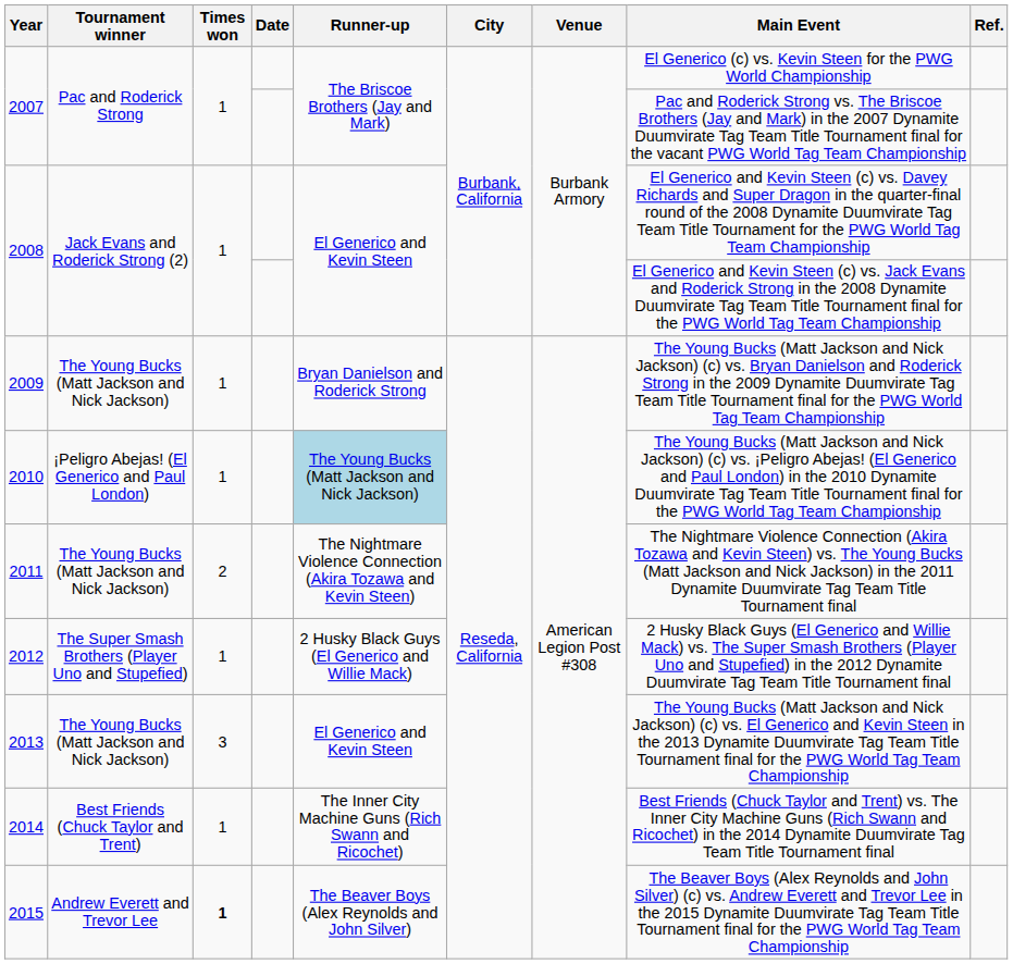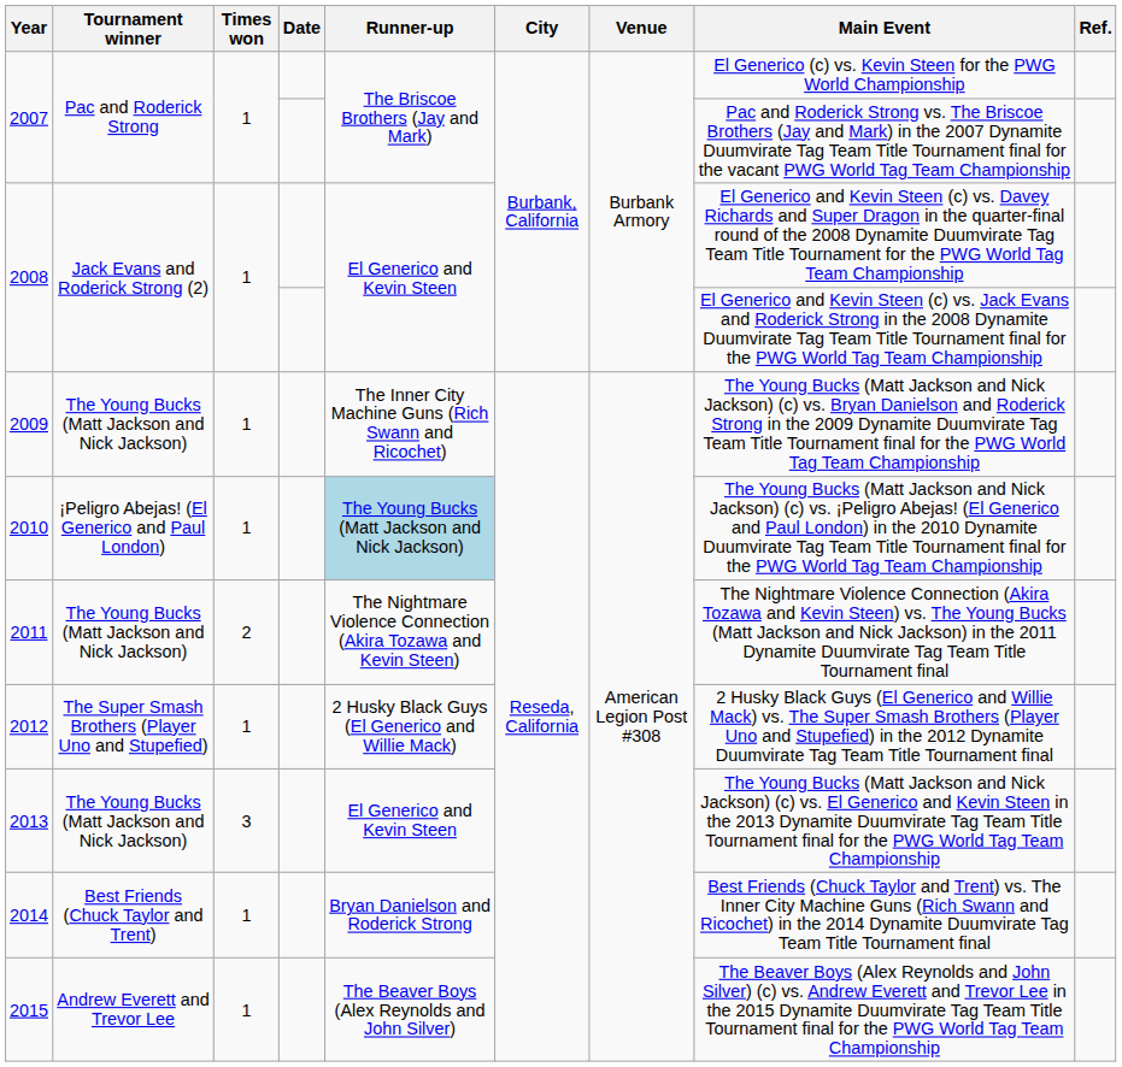 <table class="sortable wikitable succession-box" style="font-size:85%; text-align:center;">
 <tr>
 <th>Year</th>
 <th>Tournament winner</th>
 <th>Times won</th>
 <th>Date</th>
 <th>Runner-up</th>
 <th>City</th>
 <th>Venue</th>
 <th>Main Event</th>
 <th>Ref.</th>
 </tr>
 <tr>
 <td rowspan="2"><a href='#'>2007</a></td>
 <td rowspan="2"><a href='#'>Pac</a> and <a href='#'>Roderick Strong</a></td>
 <td rowspan="2">1</td>
 <td></td>
 <td rowspan="2"><a href='#'>The Briscoe Brothers</a> (<a href='#'>Jay</a> and <a href='#'>Mark</a>)</td>
 <td rowspan="4"><a href='#'>Burbank, California</a></td>
 <td rowspan="4">Burbank Armory</td>
 <td><a href='#'>El Generico</a> (c) vs. <a href='#'>Kevin Steen</a> for the <a href='#'>PWG World Championship</a></td>
 <td></td>
 </tr>
 <tr>
 <td></td>
 <td><a href='#'>Pac</a> and <a href='#'>Roderick Strong</a> vs. <a href='#'>The Briscoe Brothers</a> (<a href='#'>Jay</a> and <a href='#'>Mark</a>) in the 2007 Dynamite Duumvirate Tag Team Title Tournament final for the vacant <a href='#'>PWG World Tag Team Championship</a></td>
 <td></td>
 </tr>
 <tr>
 <td rowspan="2"><a href='#'>2008</a></td>
 <td rowspan="2"><a href='#'>Jack Evans</a> and <a href='#'>Roderick Strong</a> (2)</td>
 <td rowspan="2">1</td>
 <td></td>
 <td rowspan="2"><a href='#'>El Generico</a> and <a href='#'>Kevin Steen</a></td>
 <td><a href='#'>El Generico</a> and <a href='#'>Kevin Steen</a> (c) vs. <a href='#'>Davey Richards</a> and <a href='#'>Super Dragon</a> in the quarter-final round of the 2008 Dynamite Duumvirate Tag Team Title Tournament for the <a href='#'>PWG World Tag Team Championship</a></td>
 <td></td>
 </tr>
 <tr>
 <td></td>
 <td><a href='#'>El Generico</a> and <a href='#'>Kevin Steen</a> (c) vs. <a href='#'>Jack Evans</a> and <a href='#'>Roderick Strong</a> in the 2008 Dynamite Duumvirate Tag Team Title Tournament final for the <a href='#'>PWG World Tag Team Championship</a></td>
 <td></td>
 </tr>
 <tr>
 <td><a href='#'>2009</a></td>
 <td><a href='#'>The Young Bucks</a> (Matt Jackson and Nick Jackson)</td>
 <td>1</td>
 <td></td>
-<td><a href='#'>Bryan Danielson</a> and <a href='#'>Roderick Strong</a></td>
+<td>The Inner City Machine Guns (<a href='#'>Rich Swann</a> and <a href='#'>Ricochet</a>)</td>
 <td rowspan="7"><a href='#'>Reseda</a>, <a href='#'>California</a></td>
 <td rowspan="7">American Legion Post #308</td>
 <td><a href='#'>The Young Bucks</a> (Matt Jackson and Nick Jackson) (c) vs. <a href='#'>Bryan Danielson</a> and <a href='#'>Roderick Strong</a> in the 2009 Dynamite Duumvirate Tag Team Title Tournament final for the <a href='#'>PWG World Tag Team Championship</a></td>
 <td></td>
 </tr>
 <tr>
 <td><a href='#'>2010</a></td>
 <td>¡Peligro Abejas! (<a href='#'>El Generico</a> and <a href='#'>Paul London</a>)</td>
 <td>1</td>
 <td></td>
 <td style="background: lightblue;"><a href='#'>The Young Bucks</a> (Matt Jackson and Nick Jackson)</td>
 <td><a href='#'>The Young Bucks</a> (Matt Jackson and Nick Jackson) (c) vs. ¡Peligro Abejas! (<a href='#'>El Generico</a> and <a href='#'>Paul London</a>) in the 2010 Dynamite Duumvirate Tag Team Title Tournament final for the <a href='#'>PWG World Tag Team Championship</a></td>
 <td></td>
 </tr>
 <tr>
 <td><a href='#'>2011</a></td>
 <td><a href='#'>The Young Bucks</a> (Matt Jackson and Nick Jackson)</td>
 <td>2</td>
 <td></td>
 <td>The Nightmare Violence Connection (<a href='#'>Akira Tozawa</a> and <a href='#'>Kevin Steen</a>)</td>
 <td>The Nightmare Violence Connection (<a href='#'>Akira Tozawa</a> and <a href='#'>Kevin Steen</a>) vs. <a href='#'>The Young Bucks</a> (Matt Jackson and Nick Jackson) in the 2011 Dynamite Duumvirate Tag Team Title Tournament final</td>
 <td></td>
 </tr>
 <tr>
 <td><a href='#'>2012</a></td>
 <td><a href='#'>The Super Smash Brothers</a> (<a href='#'>Player Uno</a> and <a href='#'>Stupefied</a>)</td>
 <td>1</td>
 <td></td>
 <td>2 Husky Black Guys (<a href='#'>El Generico</a> and <a href='#'>Willie Mack</a>)</td>
 <td>2 Husky Black Guys (<a href='#'>El Generico</a> and <a href='#'>Willie Mack</a>) vs. <a href='#'>The Super Smash Brothers</a> (<a href='#'>Player Uno</a> and <a href='#'>Stupefied</a>) in the 2012 Dynamite Duumvirate Tag Team Title Tournament final</td>
 <td></td>
 </tr>
 <tr>
 <td><a href='#'>2013</a></td>
 <td><a href='#'>The Young Bucks</a> (Matt Jackson and Nick Jackson)</td>
 <td>3</td>
 <td></td>
 <td><a href='#'>El Generico</a> and <a href='#'>Kevin Steen</a></td>
 <td><a href='#'>The Young Bucks</a> (Matt Jackson and Nick Jackson) (c) vs. <a href='#'>El Generico</a> and <a href='#'>Kevin Steen</a> in the 2013 Dynamite Duumvirate Tag Team Title Tournament final for the <a href='#'>PWG World Tag Team Championship</a></td>
 <td></td>
 </tr>
 <tr>
 <td><a href='#'>2014</a></td>
 <td><a href='#'>Best Friends</a> (<a href='#'>Chuck Taylor</a> and <a href='#'>Trent</a>)</td>
 <td>1</td>
 <td></td>
-<td>The Inner City Machine Guns (<a href='#'>Rich Swann</a> and <a href='#'>Ricochet</a>)</td>
+<td><a href='#'>Bryan Danielson</a> and <a href='#'>Roderick Strong</a></td>
 <td><a href='#'>Best Friends</a> (<a href='#'>Chuck Taylor</a> and <a href='#'>Trent</a>) vs. The Inner City Machine Guns (<a href='#'>Rich Swann</a> and <a href='#'>Ricochet</a>) in the 2014 Dynamite Duumvirate Tag Team Title Tournament final</td>
 <td></td>
 </tr>
 <tr>
 <td><a href='#'>2015</a></td>
 <td><a href='#'>Andrew Everett</a> and <a href='#'>Trevor Lee</a></td>
-<td><strong>1</strong></td>
+<td>1</td>
 <td></td>
 <td><a href='#'>The Beaver Boys</a> (Alex Reynolds and <a href='#'>John Silver</a>)</td>
 <td><a href='#'>The Beaver Boys</a> (Alex Reynolds and <a href='#'>John Silver</a>) (c) vs. <a href='#'>Andrew Everett</a> and <a href='#'>Trevor Lee</a> in the 2015 Dynamite Duumvirate Tag Team Title Tournament final for the <a href='#'>PWG World Tag Team Championship</a></td>
 <td></td>
 </tr>
 </table>
